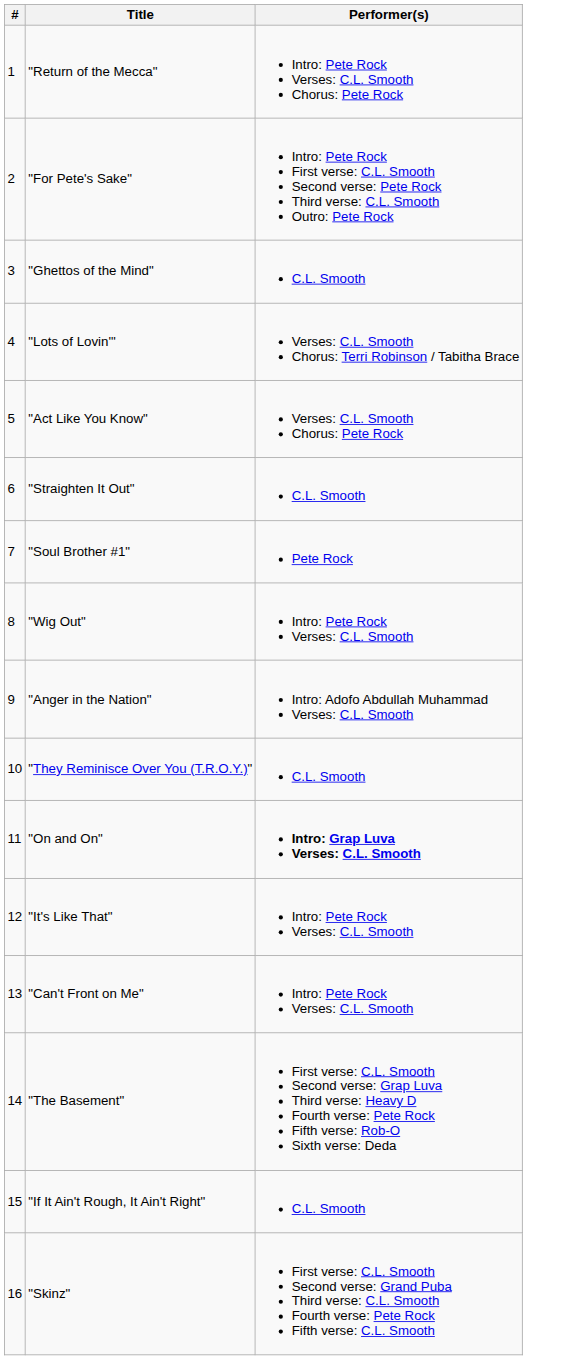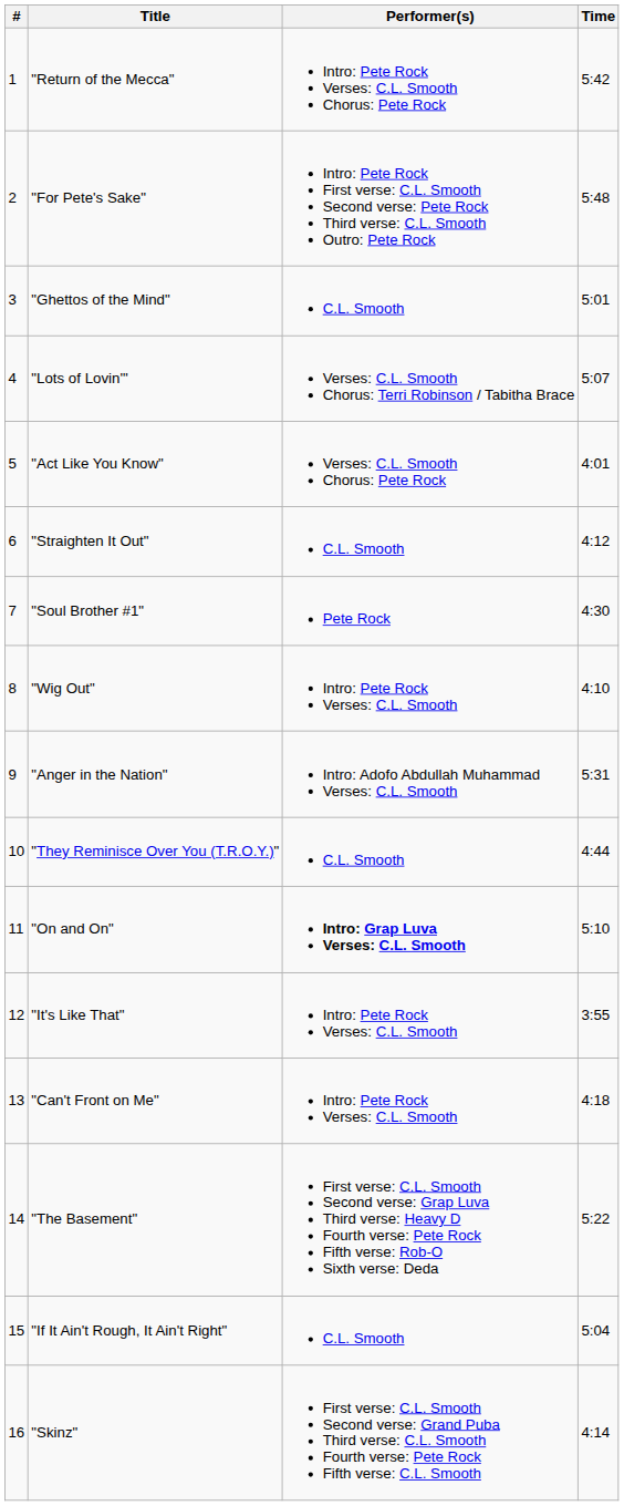 <table class="wikitable">
 <tr>
 <th>#</th>
 <th>Title</th>
 <th>Performer(s)</th>
+<th>Time</th>
 </tr>
 <tr>
 <td>1</td>
 <td>"Return of the Mecca"</td>
 <td><br><ul><li>Intro: <a href='#'>Pete Rock</a></li><li>Verses: <a href='#'>C.L. Smooth</a></li><li>Chorus: <a href='#'>Pete Rock</a></li></ul></td>
+<td>5:42</td>
 </tr>
 <tr>
 <td>2</td>
 <td>"For Pete's Sake"</td>
 <td><br><ul><li>Intro: <a href='#'>Pete Rock</a></li><li>First verse: <a href='#'>C.L. Smooth</a></li><li>Second verse: <a href='#'>Pete Rock</a></li><li>Third verse: <a href='#'>C.L. Smooth</a></li><li>Outro: <a href='#'>Pete Rock</a></li></ul></td>
+<td>5:48</td>
 </tr>
 <tr>
 <td>3</td>
 <td>"Ghettos of the Mind"</td>
 <td><br><ul><li><a href='#'>C.L. Smooth</a></li></ul></td>
+<td>5:01</td>
 </tr>
 <tr>
 <td>4</td>
 <td>"Lots of Lovin'"</td>
 <td><br><ul><li>Verses: <a href='#'>C.L. Smooth</a></li><li>Chorus: <a href='#'>Terri Robinson</a> / Tabitha Brace</li></ul></td>
+<td>5:07</td>
 </tr>
 <tr>
 <td>5</td>
 <td>"Act Like You Know"</td>
 <td><br><ul><li>Verses: <a href='#'>C.L. Smooth</a></li><li>Chorus: <a href='#'>Pete Rock</a></li></ul></td>
+<td>4:01</td>
 </tr>
 <tr>
 <td>6</td>
 <td>"Straighten It Out"</td>
 <td><br><ul><li><a href='#'>C.L. Smooth</a></li></ul></td>
+<td>4:12</td>
 </tr>
 <tr>
 <td>7</td>
 <td>"Soul Brother #1"</td>
 <td><br><ul><li><a href='#'>Pete Rock</a></li></ul></td>
+<td>4:30</td>
 </tr>
 <tr>
 <td>8</td>
 <td>"Wig Out"</td>
 <td><br><ul><li>Intro: <a href='#'>Pete Rock</a></li><li>Verses: <a href='#'>C.L. Smooth</a></li></ul></td>
+<td>4:10</td>
 </tr>
 <tr>
 <td>9</td>
 <td>"Anger in the Nation"</td>
 <td><br><ul><li>Intro: Adofo Abdullah Muhammad</li><li>Verses: <a href='#'>C.L. Smooth</a></li></ul></td>
+<td>5:31</td>
 </tr>
 <tr>
 <td>10</td>
 <td>"<a href='#'>They Reminisce Over You (T.R.O.Y.)</a>"</td>
 <td><br><ul><li><a href='#'>C.L. Smooth</a></li></ul></td>
+<td>4:44</td>
 </tr>
 <tr>
 <td>11</td>
 <td>"On and On"</td>
 <td><strong><br><ul><li>Intro: <a href='#'>Grap Luva</a></li><li>Verses: <a href='#'>C.L. Smooth</a></li></ul></strong></td>
+<td>5:10</td>
 </tr>
 <tr>
 <td>12</td>
 <td>"It's Like That"</td>
 <td><br><ul><li>Intro: <a href='#'>Pete Rock</a></li><li>Verses: <a href='#'>C.L. Smooth</a></li></ul></td>
+<td>3:55</td>
 </tr>
 <tr>
 <td>13</td>
 <td>"Can't Front on Me"</td>
 <td><br><ul><li>Intro: <a href='#'>Pete Rock</a></li><li>Verses: <a href='#'>C.L. Smooth</a></li></ul></td>
+<td>4:18</td>
 </tr>
 <tr>
 <td>14</td>
 <td>"The Basement"</td>
 <td><br><ul><li>First verse: <a href='#'>C.L. Smooth</a></li><li>Second verse: <a href='#'>Grap Luva</a></li><li>Third verse: <a href='#'>Heavy D</a></li><li>Fourth verse: <a href='#'>Pete Rock</a></li><li>Fifth verse: <a href='#'>Rob-O</a></li><li>Sixth verse: Deda</li></ul></td>
+<td>5:22</td>
 </tr>
 <tr>
 <td>15</td>
 <td>"If It Ain't Rough, It Ain't Right"</td>
 <td><br><ul><li><a href='#'>C.L. Smooth</a></li></ul></td>
+<td>5:04</td>
 </tr>
 <tr>
 <td>16</td>
 <td>"Skinz"</td>
 <td><br><ul><li>First verse: <a href='#'>C.L. Smooth</a></li><li>Second verse: <a href='#'>Grand Puba</a></li><li>Third verse: <a href='#'>C.L. Smooth</a></li><li>Fourth verse: <a href='#'>Pete Rock</a></li><li>Fifth verse: <a href='#'>C.L. Smooth</a></li></ul></td>
+<td>4:14</td>
 </tr>
 </table>
